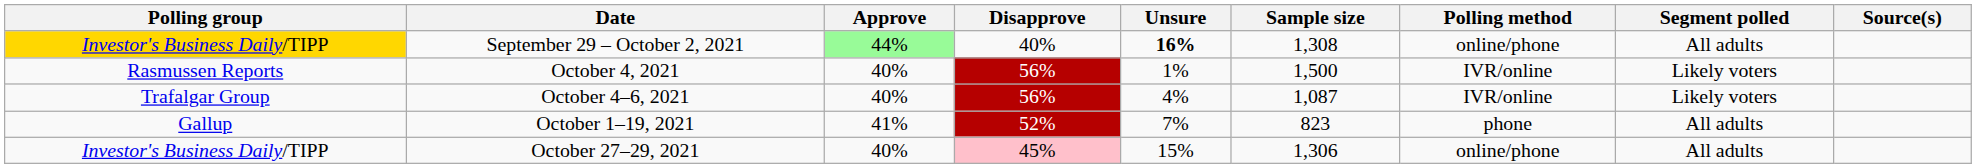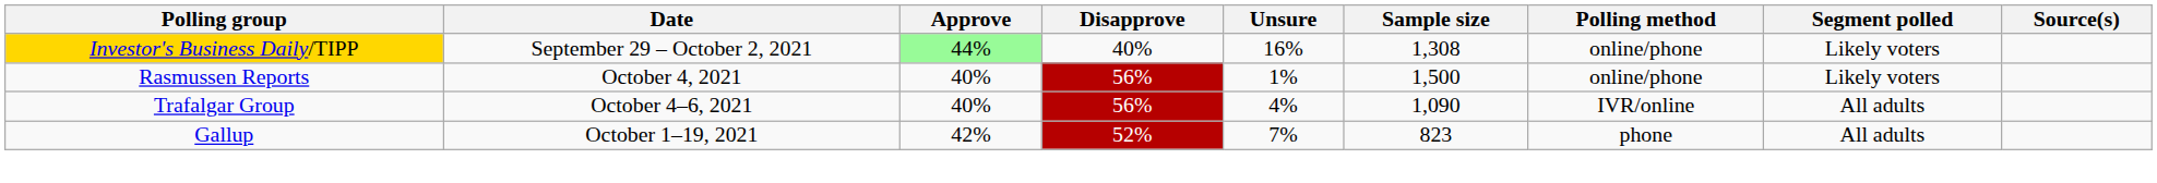 <table class="wikitable sortable" style="text-align:center;line-height:14px;width: 80%;">
 <tr>
 <th class="unsortable">Polling group</th>
 <th>Date</th>
 <th>Approve</th>
 <th>Disapprove</th>
 <th>Unsure</th>
 <th>Sample size</th>
 <th>Polling method</th>
 <th class="unsortable">Segment polled</th>
 <th class="unsortable">Source(s)</th>
 </tr>
 <tr>
 <td rowspan="1" style="background: gold;"><em><a href='#'>Investor's Business Daily</a></em>/TIPP</td>
 <td>September 29 – October 2, 2021</td>
 <td style="background: PaleGreen; color: black">44%</td>
 <td>40%</td>
-<td><strong>16%</strong></td>
+<td>16%</td>
 <td>1,308</td>
 <td>online/phone</td>
-<td rowspan="1">All adults</td>
+<td rowspan="1">Likely voters</td>
 <td></td>
 </tr>
 <tr>
 <td rowspan="1"><a href='#'>Rasmussen Reports</a></td>
 <td>October 4, 2021</td>
 <td>40%</td>
 <td style="background: #B60000; color: white">56%</td>
 <td>1%</td>
 <td>1,500</td>
-<td>IVR/online</td>
+<td>online/phone</td>
 <td rowspan="1">Likely voters</td>
 <td></td>
 </tr>
 <tr>
 <td><a href='#'>Trafalgar Group</a></td>
 <td>October 4–6, 2021</td>
 <td>40%</td>
 <td style="background: #B60000; color: white">56%</td>
 <td>4%</td>
-<td>1,087</td>
+<td>1,090</td>
 <td>IVR/online</td>
-<td rowspan="1">Likely voters</td>
+<td rowspan="1">All adults</td>
 <td></td>
 </tr>
 <tr>
 <td><a href='#'>Gallup</a></td>
 <td>October 1–19, 2021</td>
-<td>41%</td>
+<td>42%</td>
 <td style="background: #B60000; color: white">52%</td>
 <td>7%</td>
 <td>823</td>
 <td>phone</td>
 <td rowspan="1">All adults</td>
 <td></td>
 </tr>
-<tr>
-<td rowspan="1"><em><a href='#'>Investor's Business Daily</a></em>/TIPP</td>
-<td>October 27–29, 2021</td>
-<td>40%</td>
-<td style="background: pink; color: black">45%</td>
-<td>15%</td>
-<td>1,306</td>
-<td>online/phone</td>
-<td rowspan="1">All adults</td>
-<td></td>
-</tr>
 </table>
